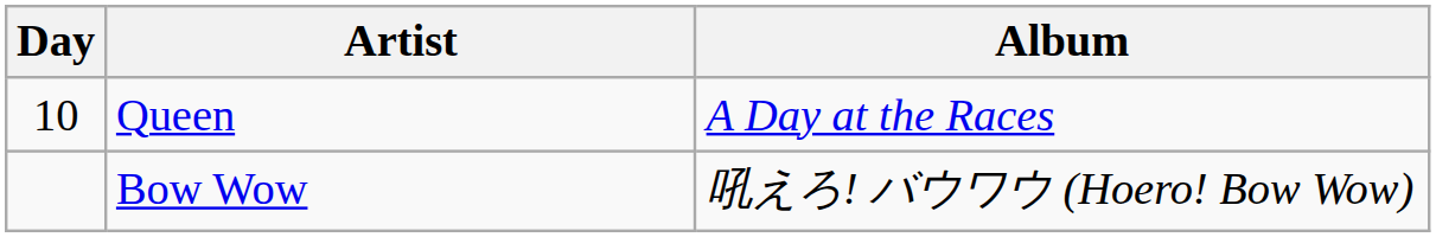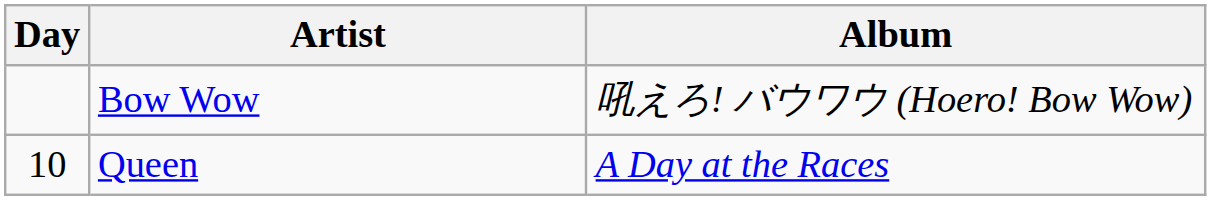 <table class="wikitable" border="1">
 <tr>
 <th>Day</th>
 <th width="200">Artist</th>
 <th width="250">Album</th>
 </tr>
 <tr>
+<td style="text-align:center;" rowspan="1"></td>
+<td><a href='#'>Bow Wow</a></td>
+<td><em>吼えろ! バウワウ (Hoero! Bow Wow)</em></td>
+</tr>
+<tr>
 <td style="text-align:center;" rowspan="1">10</td>
 <td><a href='#'>Queen</a></td>
 <td><em><a href='#'>A Day at the Races</a></em></td>
 </tr>
-<tr>
-<td style="text-align:center;" rowspan="1"></td>
-<td><a href='#'>Bow Wow</a></td>
-<td><em>吼えろ! バウワウ (Hoero! Bow Wow)</em></td>
-</tr>
 </table>
